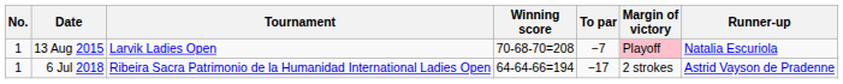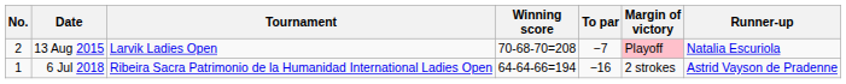 <table class="wikitable" style="font-size:95%;">
 <tr>
 <th>No.</th>
 <th>Date</th>
 <th>Tournament</th>
 <th>Winning<br>score</th>
 <th>To par</th>
 <th>Margin of<br>victory</th>
 <th>Runner-up</th>
 </tr>
 <tr>
-<td align=center>1</td>
+<td align=center>2</td>
 <td align=right>13 Aug <a href='#'>2015</a></td>
 <td><a href='#'>Larvik Ladies Open</a></td>
 <td align=right>70-68-70=208</td>
 <td align=center>−7</td>
 <td style="background: pink;">Playoff</td>
 <td> <a href='#'>Natalia Escuriola</a></td>
 </tr>
 <tr>
 <td align=center>1</td>
 <td align=right>6 Jul <a href='#'>2018</a></td>
 <td><a href='#'>Ribeira Sacra Patrimonio de la Humanidad International Ladies Open</a></td>
 <td align=right>64-64-66=194</td>
-<td align=center>−17</td>
+<td align=center>−16</td>
 <td>2 strokes</td>
 <td> <a href='#'>Astrid Vayson de Pradenne</a></td>
 </tr>
 </table>
